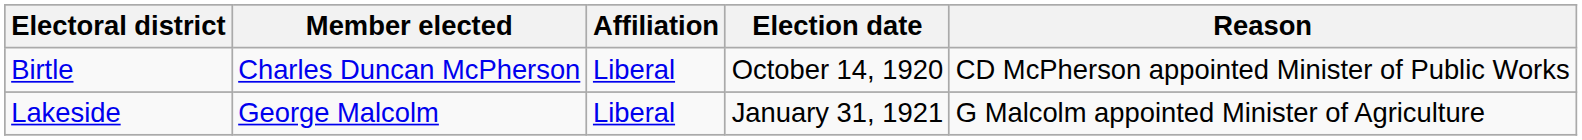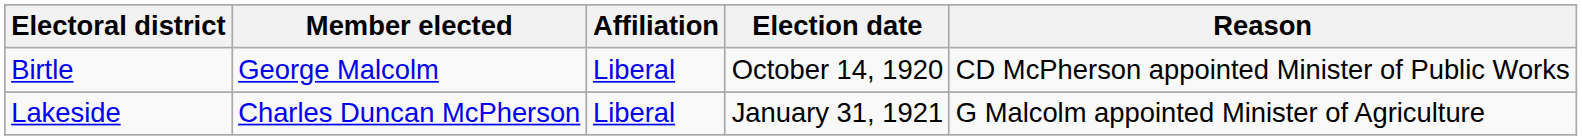 <table class="wikitable sortable">
 <tr>
 <th>Electoral district</th>
 <th>Member elected</th>
 <th>Affiliation</th>
 <th>Election date</th>
 <th>Reason</th>
 </tr>
 <tr>
 <td><a href='#'>Birtle</a></td>
-<td><a href='#'>Charles Duncan McPherson</a></td>
+<td><a href='#'>George Malcolm</a></td>
 <td><a href='#'>Liberal</a></td>
 <td>October 14, 1920</td>
 <td>CD McPherson appointed Minister of Public Works</td>
 </tr>
 <tr>
 <td><a href='#'>Lakeside</a></td>
-<td><a href='#'>George Malcolm</a></td>
+<td><a href='#'>Charles Duncan McPherson</a></td>
 <td><a href='#'>Liberal</a></td>
 <td>January 31, 1921</td>
 <td>G Malcolm appointed Minister of Agriculture</td>
 </tr>
 </table>
